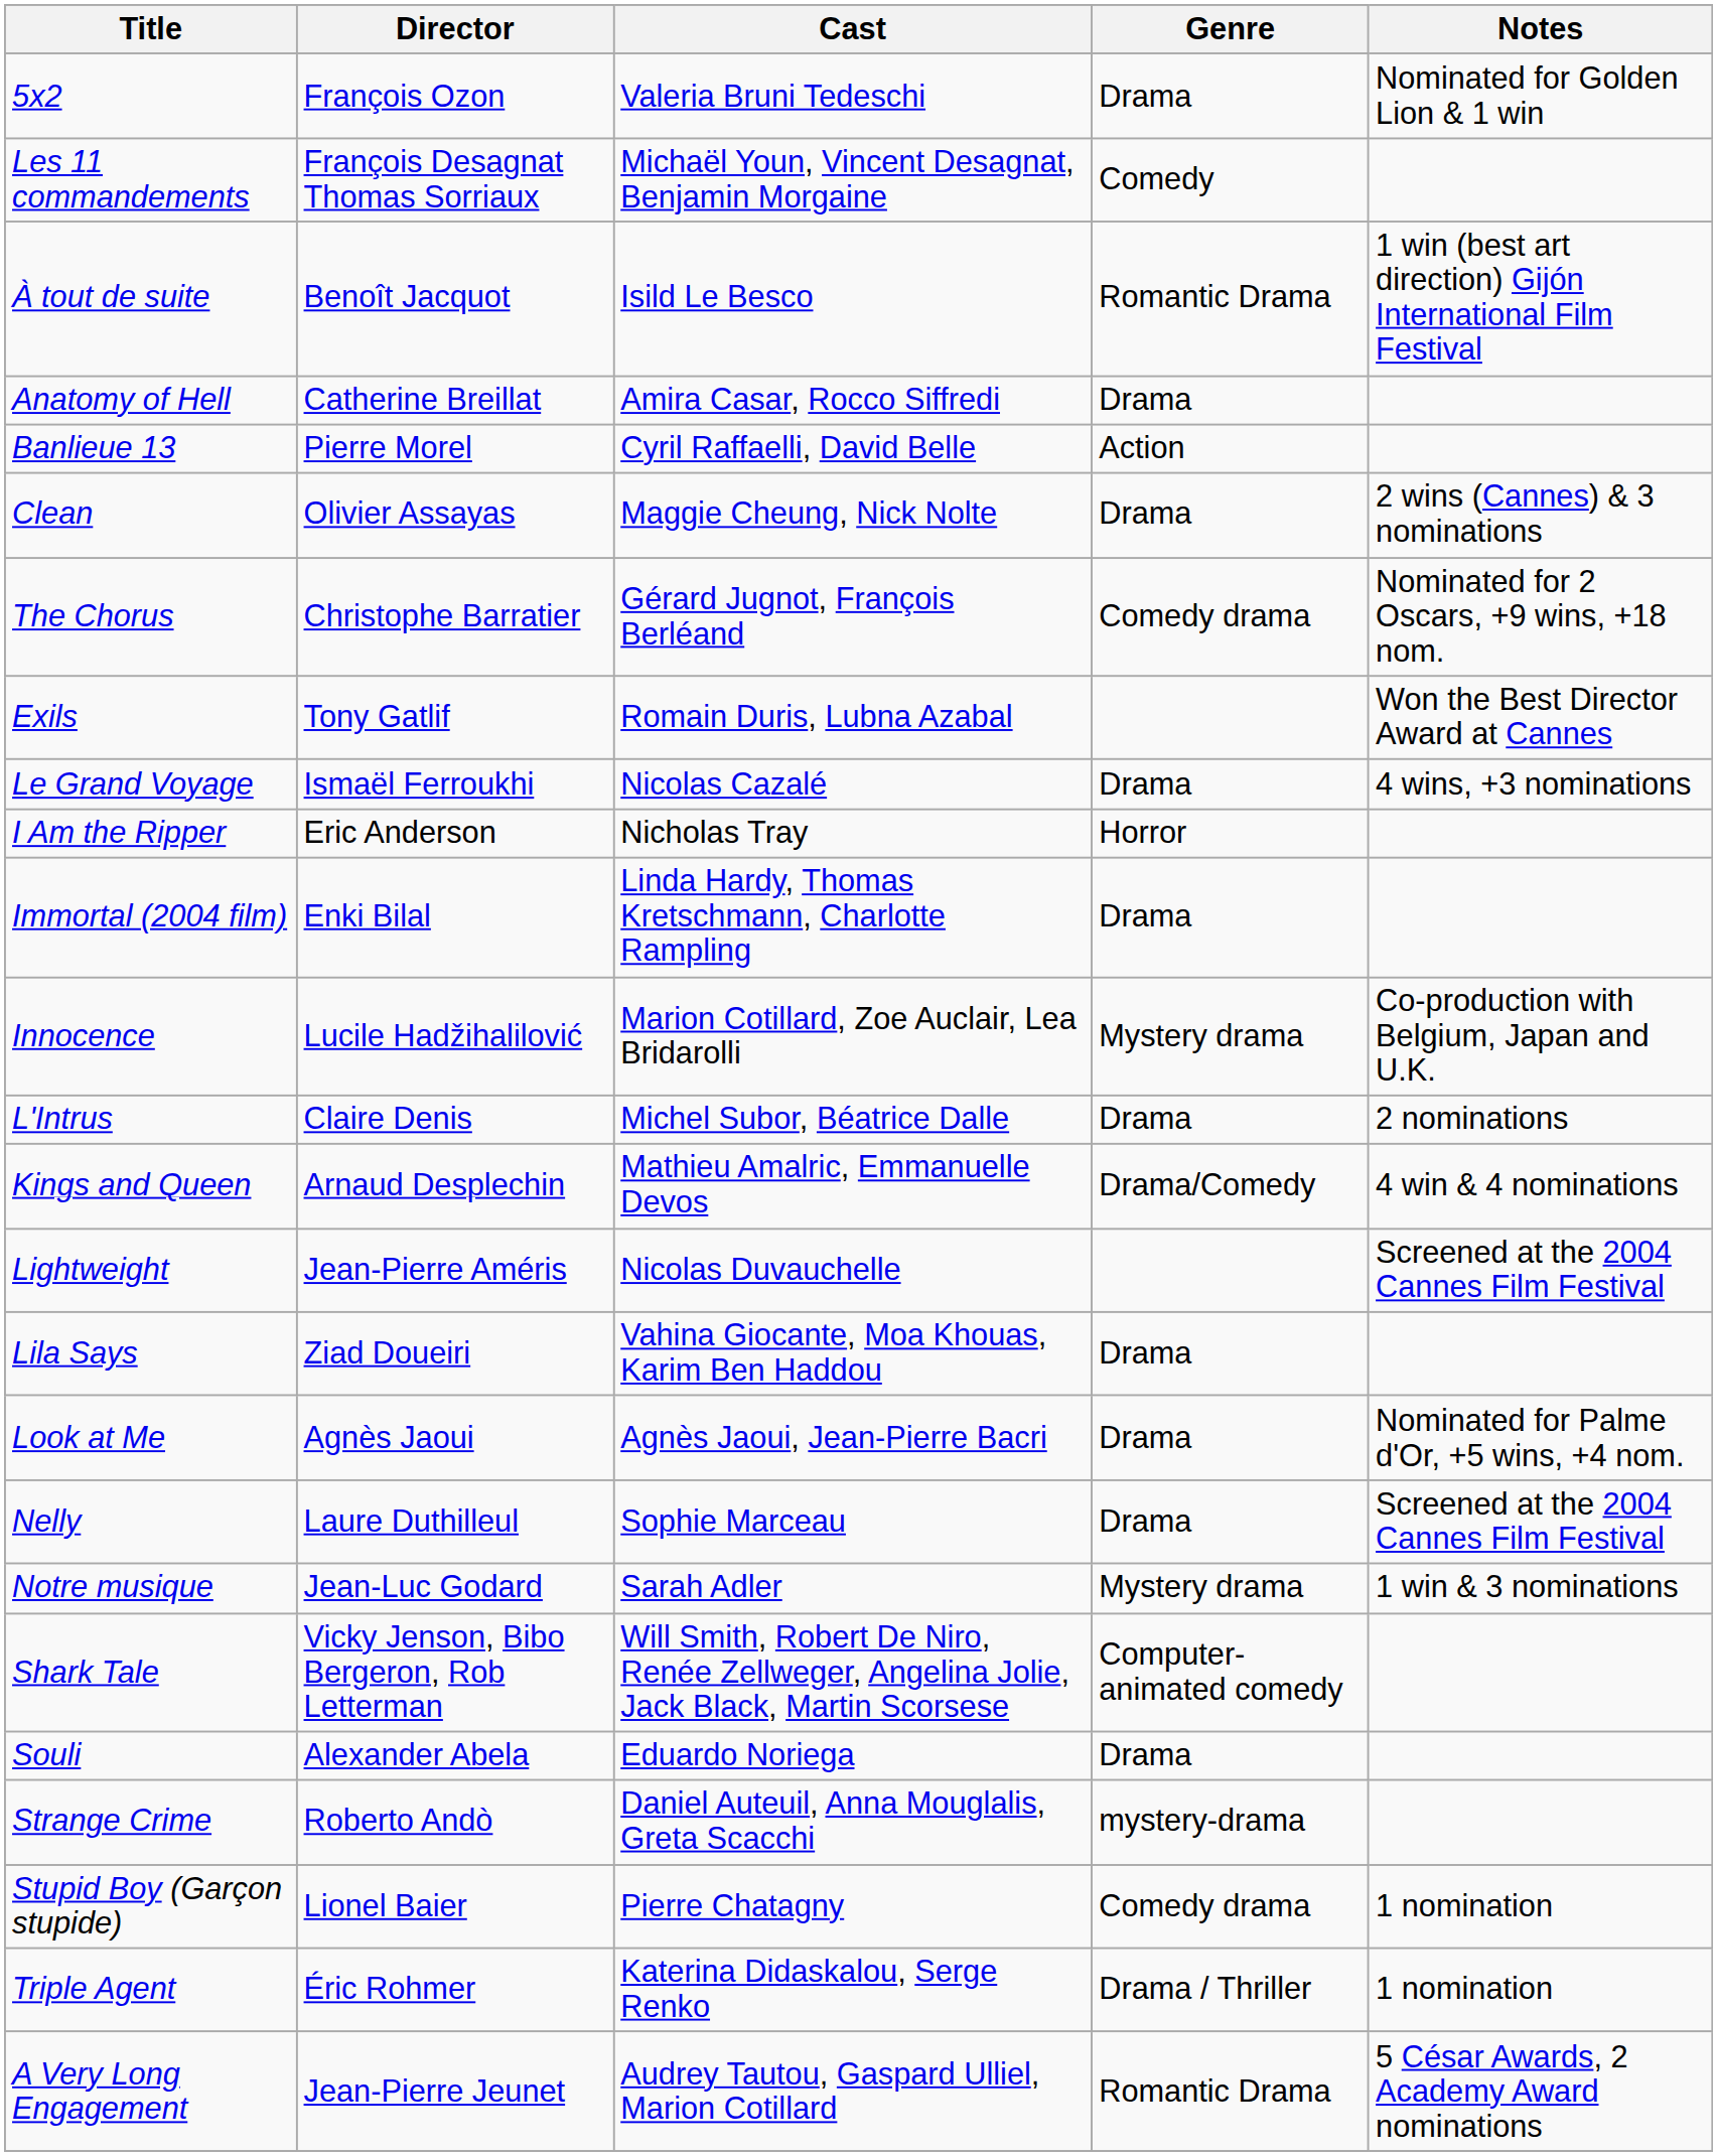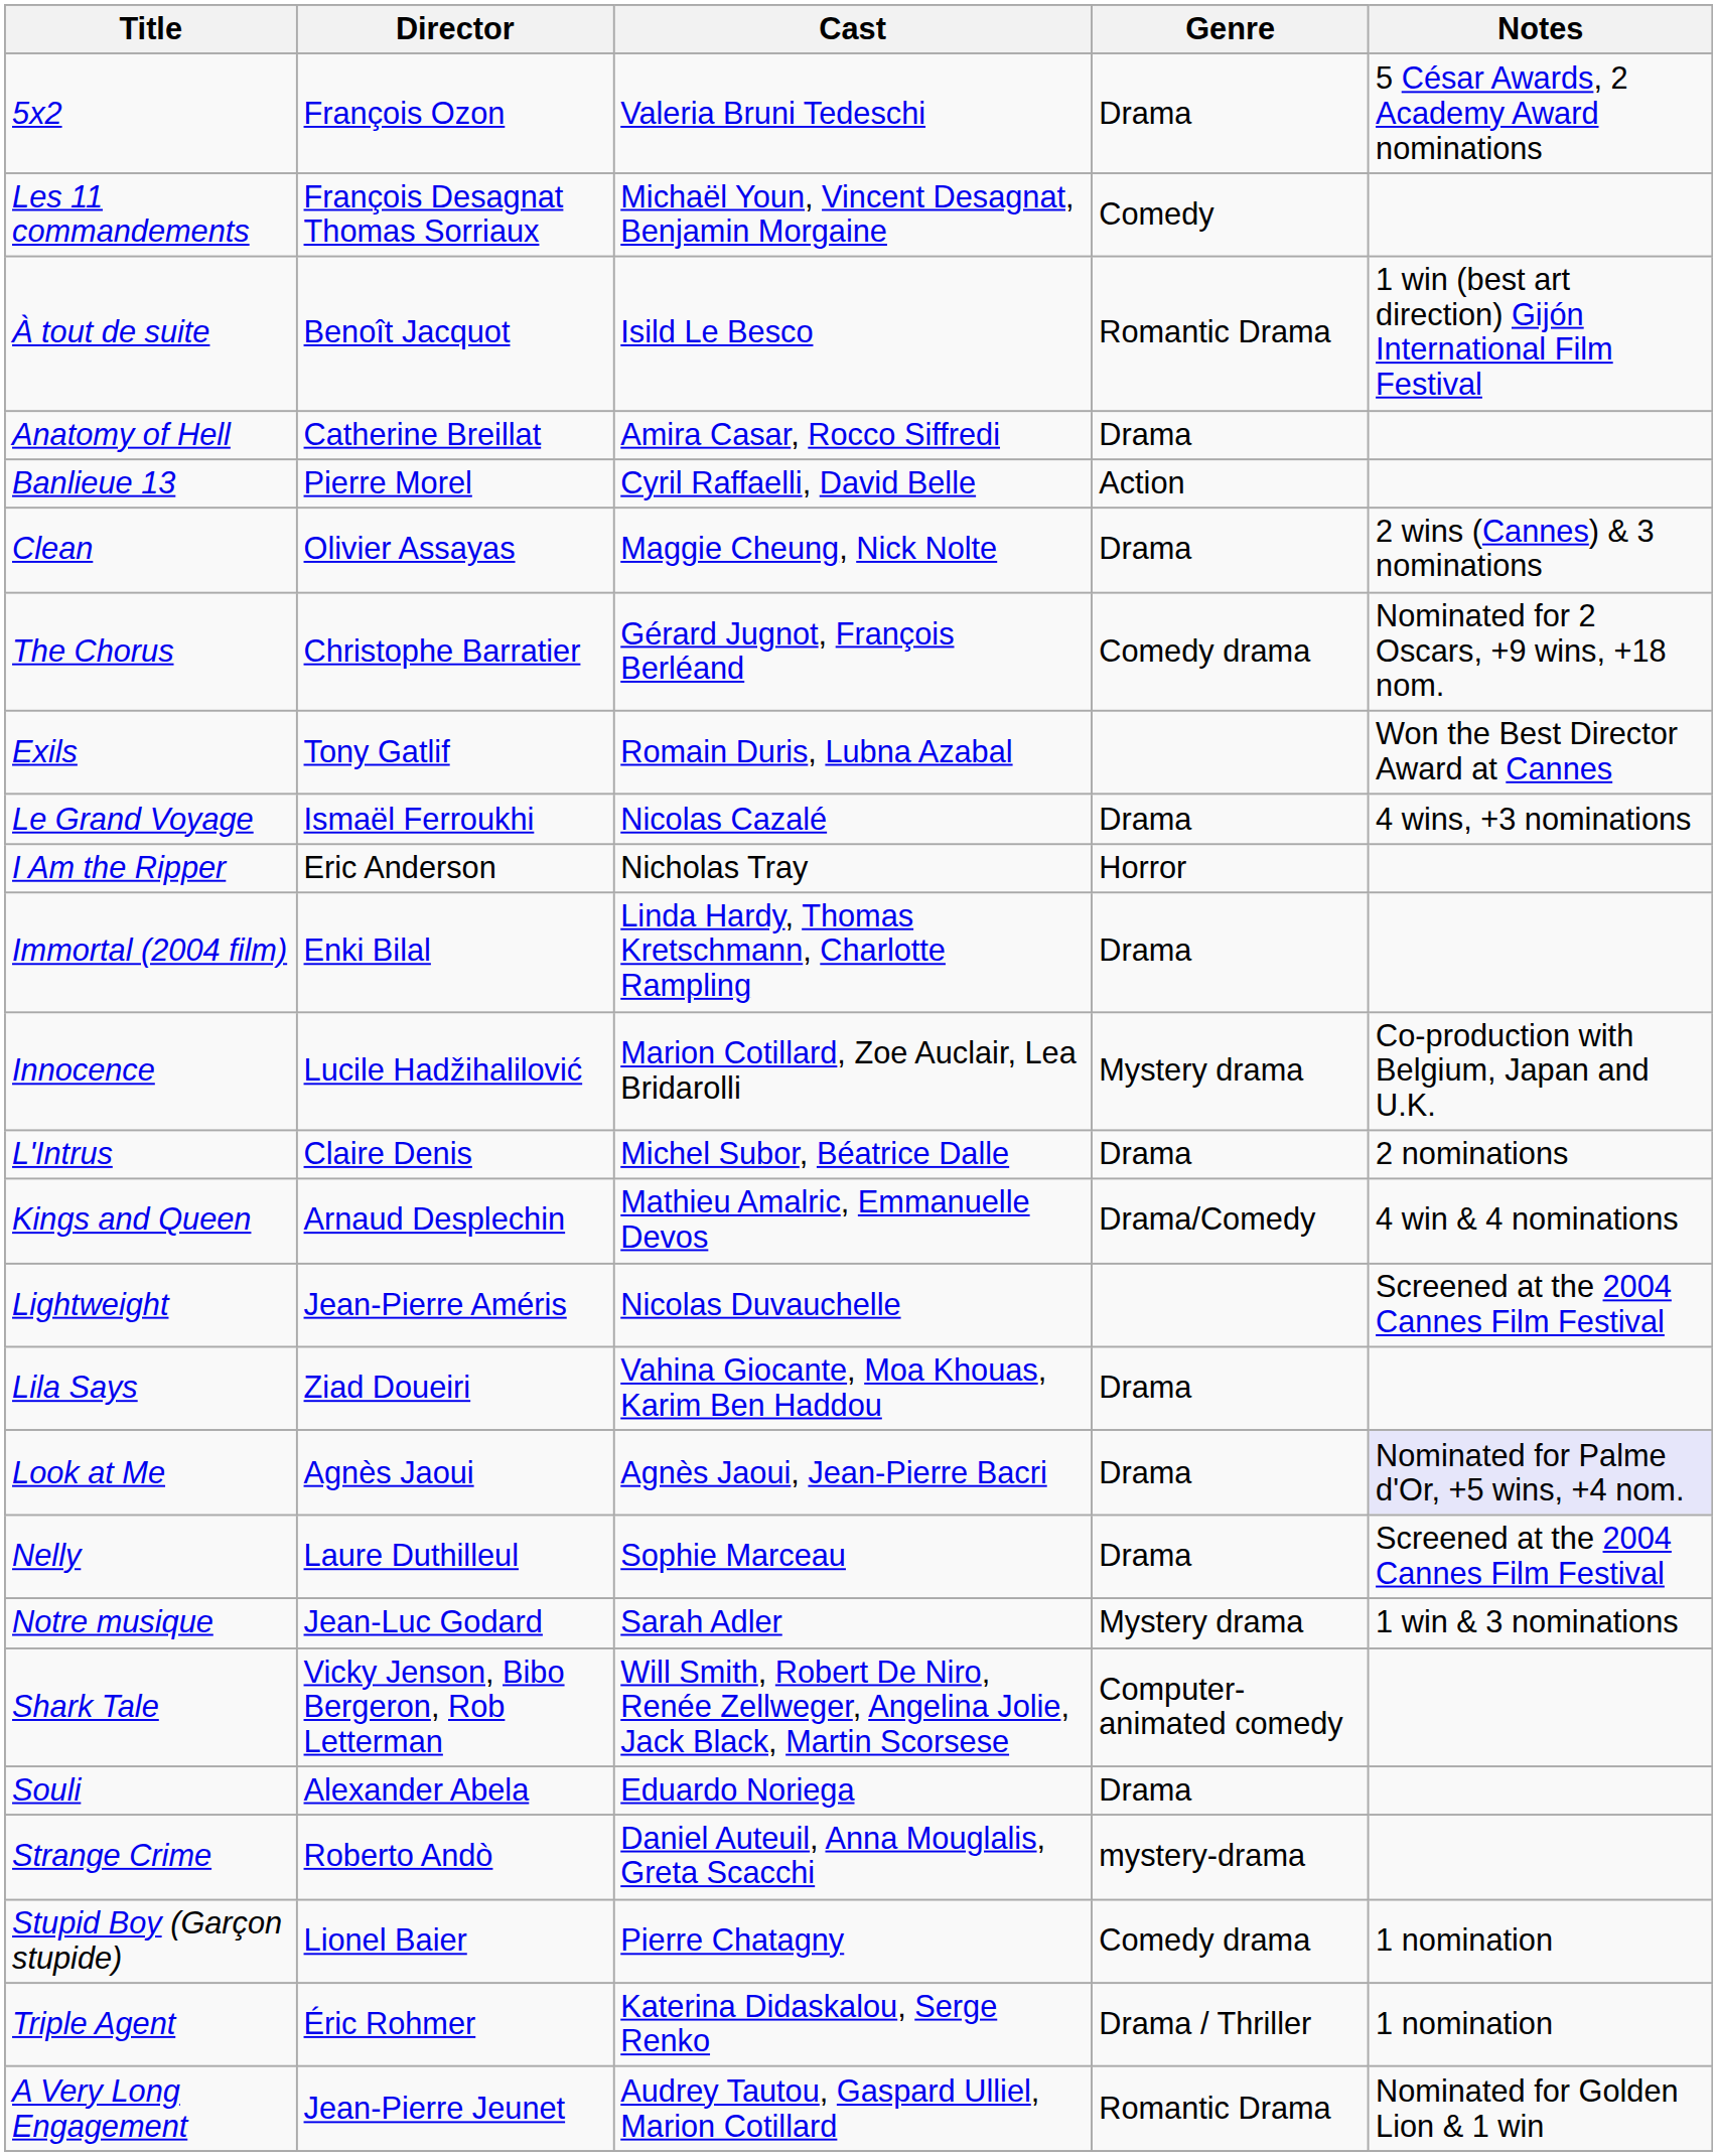 <table class="wikitable sortable" width="100%">
 <tr>
 <th>Title</th>
 <th>Director</th>
 <th>Cast</th>
 <th>Genre</th>
 <th>Notes</th>
 </tr>
 <tr>
 <td><em><a href='#'>5x2</a></em></td>
 <td><a href='#'>François Ozon</a></td>
 <td><a href='#'>Valeria Bruni Tedeschi</a></td>
 <td>Drama</td>
-<td>Nominated for Golden Lion & 1 win</td>
+<td>5 <a href='#'>César Awards</a>, 2 <a href='#'>Academy Award</a> nominations</td>
 </tr>
 <tr>
 <td><em><a href='#'>Les 11 commandements</a></em></td>
 <td><a href='#'>François Desagnat</a><br><a href='#'>Thomas Sorriaux</a></td>
 <td><a href='#'>Michaël Youn</a>, <a href='#'>Vincent Desagnat</a>, <a href='#'>Benjamin Morgaine</a></td>
 <td>Comedy</td>
 <td></td>
 </tr>
 <tr>
 <td><em><a href='#'>À tout de suite</a></em></td>
 <td><a href='#'>Benoît Jacquot</a></td>
 <td><a href='#'>Isild Le Besco</a></td>
 <td>Romantic Drama</td>
 <td>1 win (best art direction) <a href='#'>Gijón International Film Festival</a></td>
 </tr>
 <tr>
 <td><em><a href='#'>Anatomy of Hell</a></em></td>
 <td><a href='#'>Catherine Breillat</a></td>
 <td><a href='#'>Amira Casar</a>, <a href='#'>Rocco Siffredi</a></td>
 <td>Drama</td>
 <td></td>
 </tr>
 <tr>
 <td><em><a href='#'>Banlieue 13</a></em></td>
 <td><a href='#'>Pierre Morel</a></td>
 <td><a href='#'>Cyril Raffaelli</a>, <a href='#'>David Belle</a></td>
 <td>Action</td>
 <td></td>
 </tr>
 <tr>
 <td><em><a href='#'>Clean</a></em></td>
 <td><a href='#'>Olivier Assayas</a></td>
 <td><a href='#'>Maggie Cheung</a>, <a href='#'>Nick Nolte</a></td>
 <td>Drama</td>
 <td>2 wins (<a href='#'>Cannes</a>) & 3 nominations</td>
 </tr>
 <tr>
 <td><em><a href='#'>The Chorus</a></em></td>
 <td><a href='#'>Christophe Barratier</a></td>
 <td><a href='#'>Gérard Jugnot</a>, <a href='#'>François Berléand</a></td>
 <td>Comedy drama</td>
 <td>Nominated for 2 Oscars, +9 wins, +18 nom.</td>
 </tr>
 <tr>
 <td><em><a href='#'>Exils</a></em></td>
 <td><a href='#'>Tony Gatlif</a></td>
 <td><a href='#'>Romain Duris</a>, <a href='#'>Lubna Azabal</a></td>
 <td></td>
 <td>Won the Best Director Award at <a href='#'>Cannes</a></td>
 </tr>
 <tr>
 <td><em><a href='#'>Le Grand Voyage</a></em></td>
 <td><a href='#'>Ismaël Ferroukhi</a></td>
 <td><a href='#'>Nicolas Cazalé</a></td>
 <td>Drama</td>
 <td>4 wins, +3 nominations</td>
 </tr>
 <tr>
 <td><em><a href='#'>I Am the Ripper</a></em></td>
 <td>Eric Anderson</td>
 <td>Nicholas Tray</td>
 <td>Horror</td>
 <td></td>
 </tr>
 <tr>
 <td><em><a href='#'>Immortal (2004 film)</a></em></td>
 <td><a href='#'>Enki Bilal</a></td>
 <td><a href='#'>Linda Hardy</a>, <a href='#'>Thomas Kretschmann</a>, <a href='#'>Charlotte Rampling</a></td>
 <td>Drama</td>
 <td></td>
 </tr>
 <tr>
 <td><em><a href='#'>Innocence</a></em></td>
 <td><a href='#'>Lucile Hadžihalilović</a></td>
 <td><a href='#'>Marion Cotillard</a>, Zoe Auclair, Lea Bridarolli</td>
 <td>Mystery drama</td>
 <td>Co-production with Belgium, Japan and U.K.</td>
 </tr>
 <tr>
 <td><em><a href='#'>L'Intrus</a></em></td>
 <td><a href='#'>Claire Denis</a></td>
 <td><a href='#'>Michel Subor</a>, <a href='#'>Béatrice Dalle</a></td>
 <td>Drama</td>
 <td>2 nominations</td>
 </tr>
 <tr>
 <td><em><a href='#'>Kings and Queen</a></em></td>
 <td><a href='#'>Arnaud Desplechin</a></td>
 <td><a href='#'>Mathieu Amalric</a>, <a href='#'>Emmanuelle Devos</a></td>
 <td>Drama/Comedy</td>
 <td>4 win & 4 nominations</td>
 </tr>
 <tr>
 <td><em><a href='#'>Lightweight</a></em></td>
 <td><a href='#'>Jean-Pierre Améris</a></td>
 <td><a href='#'>Nicolas Duvauchelle</a></td>
 <td></td>
 <td>Screened at the <a href='#'>2004 Cannes Film Festival</a></td>
 </tr>
 <tr>
 <td><em><a href='#'>Lila Says</a></em></td>
 <td><a href='#'>Ziad Doueiri</a></td>
 <td><a href='#'>Vahina Giocante</a>, <a href='#'>Moa Khouas</a>, <a href='#'>Karim Ben Haddou</a></td>
 <td>Drama</td>
 <td></td>
 </tr>
 <tr>
 <td><em><a href='#'>Look at Me</a></em></td>
 <td><a href='#'>Agnès Jaoui</a></td>
 <td><a href='#'>Agnès Jaoui</a>, <a href='#'>Jean-Pierre Bacri</a></td>
 <td>Drama</td>
-<td>Nominated for Palme d'Or, +5 wins, +4 nom.</td>
+<td style="background: lavender;">Nominated for Palme d'Or, +5 wins, +4 nom.</td>
 </tr>
 <tr>
 <td><em><a href='#'>Nelly</a></em></td>
 <td><a href='#'>Laure Duthilleul</a></td>
 <td><a href='#'>Sophie Marceau</a></td>
 <td>Drama</td>
 <td>Screened at the <a href='#'>2004 Cannes Film Festival</a></td>
 </tr>
 <tr>
 <td><em><a href='#'>Notre musique</a></em></td>
 <td><a href='#'>Jean-Luc Godard</a></td>
 <td><a href='#'>Sarah Adler</a></td>
 <td>Mystery drama</td>
 <td>1 win & 3 nominations</td>
 </tr>
 <tr>
 <td><em><a href='#'>Shark Tale</a></em></td>
 <td><a href='#'>Vicky Jenson</a>, <a href='#'>Bibo Bergeron</a>, <a href='#'>Rob Letterman</a></td>
 <td><a href='#'>Will Smith</a>, <a href='#'>Robert De Niro</a>, <a href='#'>Renée Zellweger</a>, <a href='#'>Angelina Jolie</a>, <a href='#'>Jack Black</a>, <a href='#'>Martin Scorsese</a></td>
 <td>Computer-animated comedy</td>
 <td></td>
 </tr>
 <tr>
 <td><em><a href='#'>Souli</a></em></td>
 <td><a href='#'>Alexander Abela</a></td>
 <td><a href='#'>Eduardo Noriega</a></td>
 <td>Drama</td>
 <td></td>
 </tr>
 <tr>
 <td><em><a href='#'>Strange Crime</a></em></td>
 <td><a href='#'>Roberto Andò</a></td>
 <td><a href='#'>Daniel Auteuil</a>, <a href='#'>Anna Mouglalis</a>, <a href='#'>Greta Scacchi</a></td>
 <td>mystery-drama</td>
 <td></td>
 </tr>
 <tr>
 <td><em><a href='#'>Stupid Boy</a> (Garçon stupide)</em></td>
 <td><a href='#'>Lionel Baier</a></td>
 <td><a href='#'>Pierre Chatagny</a></td>
 <td>Comedy drama</td>
 <td>1 nomination</td>
 </tr>
 <tr>
 <td><em><a href='#'>Triple Agent</a></em></td>
 <td><a href='#'>Éric Rohmer</a></td>
 <td><a href='#'>Katerina Didaskalou</a>, <a href='#'>Serge Renko</a></td>
 <td>Drama / Thriller</td>
 <td>1 nomination</td>
 </tr>
 <tr>
 <td><em><a href='#'>A Very Long Engagement</a></em></td>
 <td><a href='#'>Jean-Pierre Jeunet</a></td>
 <td><a href='#'>Audrey Tautou</a>, <a href='#'>Gaspard Ulliel</a>, <a href='#'>Marion Cotillard</a></td>
 <td>Romantic Drama</td>
-<td>5 <a href='#'>César Awards</a>, 2 <a href='#'>Academy Award</a> nominations</td>
+<td>Nominated for Golden Lion & 1 win</td>
 </tr>
 <tr>
 </tr>
 </table>
